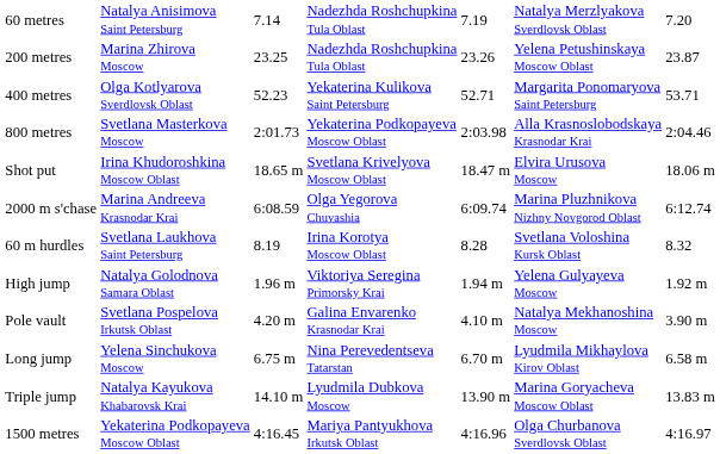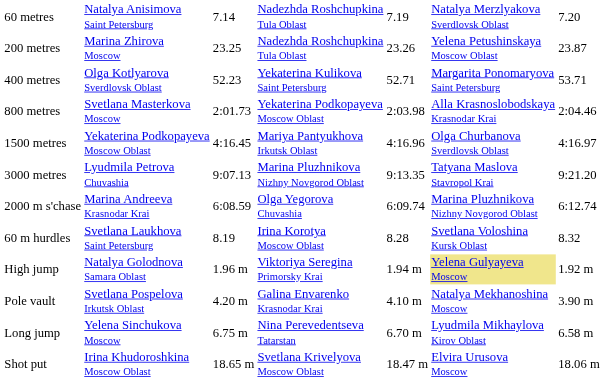 <table>
 <tr>
 <td>60 metres</td>
 <td><a href='#'>Natalya Anisimova</a><br><small><a href='#'>Saint Petersburg</a></small></td>
 <td>7.14</td>
 <td><a href='#'>Nadezhda Roshchupkina</a><br><small><a href='#'>Tula Oblast</a></small></td>
 <td>7.19</td>
 <td><a href='#'>Natalya Merzlyakova</a><br><small><a href='#'>Sverdlovsk Oblast</a></small></td>
 <td>7.20</td>
 </tr>
 <tr>
 <td>200 metres</td>
 <td><a href='#'>Marina Zhirova</a><br><small><a href='#'>Moscow</a></small></td>
 <td>23.25</td>
 <td><a href='#'>Nadezhda Roshchupkina</a><br><small><a href='#'>Tula Oblast</a></small></td>
 <td>23.26</td>
 <td><a href='#'>Yelena Petushinskaya</a><br><small><a href='#'>Moscow Oblast</a></small></td>
 <td>23.87</td>
 </tr>
 <tr>
 <td>400 metres</td>
 <td><a href='#'>Olga Kotlyarova</a><br><small><a href='#'>Sverdlovsk Oblast</a></small></td>
 <td>52.23</td>
 <td><a href='#'>Yekaterina Kulikova</a><br><small><a href='#'>Saint Petersburg</a></small></td>
 <td>52.71</td>
 <td><a href='#'>Margarita Ponomaryova</a><br><small><a href='#'>Saint Petersburg</a></small></td>
 <td>53.71</td>
 </tr>
 <tr>
 <td>800 metres</td>
 <td><a href='#'>Svetlana Masterkova</a><br><small><a href='#'>Moscow</a></small></td>
 <td>2:01.73</td>
 <td><a href='#'>Yekaterina Podkopayeva</a><br><small><a href='#'>Moscow Oblast</a></small></td>
 <td>2:03.98</td>
 <td><a href='#'>Alla Krasnoslobodskaya</a><br><small><a href='#'>Krasnodar Krai</a></small></td>
 <td>2:04.46</td>
 </tr>
 <tr>
-<td>Shot put</td>
-<td><a href='#'>Irina Khudoroshkina</a><br><small><a href='#'>Moscow Oblast</a></small></td>
-<td>18.65 m</td>
-<td><a href='#'>Svetlana Krivelyova</a><br><small><a href='#'>Moscow Oblast</a></small></td>
-<td>18.47 m</td>
-<td><a href='#'>Elvira Urusova</a><br><small><a href='#'>Moscow</a></small></td>
-<td>18.06 m</td>
+<td>1500 metres</td>
+<td><a href='#'>Yekaterina Podkopayeva</a><br><small><a href='#'>Moscow Oblast</a></small></td>
+<td>4:16.45</td>
+<td><a href='#'>Mariya Pantyukhova</a><br><small><a href='#'>Irkutsk Oblast</a></small></td>
+<td>4:16.96</td>
+<td><a href='#'>Olga Churbanova</a><br><small><a href='#'>Sverdlovsk Oblast</a></small></td>
+<td>4:16.97</td>
+</tr>
+<tr>
+<td>3000 metres</td>
+<td><a href='#'>Lyudmila Petrova</a><br><small><a href='#'>Chuvashia</a></small></td>
+<td>9:07.13</td>
+<td><a href='#'>Marina Pluzhnikova</a><br><small><a href='#'>Nizhny Novgorod Oblast</a></small></td>
+<td>9:13.35</td>
+<td><a href='#'>Tatyana Maslova</a><br><small><a href='#'>Stavropol Krai</a></small></td>
+<td>9:21.20</td>
 </tr>
 <tr>
 <td>2000 m s'chase</td>
 <td><a href='#'>Marina Andreeva</a><br><small><a href='#'>Krasnodar Krai</a></small></td>
 <td>6:08.59</td>
 <td><a href='#'>Olga Yegorova</a><br><small><a href='#'>Chuvashia</a></small></td>
 <td>6:09.74</td>
 <td><a href='#'>Marina Pluzhnikova</a><br><small><a href='#'>Nizhny Novgorod Oblast</a></small></td>
 <td>6:12.74</td>
 </tr>
 <tr>
 <td>60 m hurdles</td>
 <td><a href='#'>Svetlana Laukhova</a><br><small><a href='#'>Saint Petersburg</a></small></td>
 <td>8.19</td>
 <td><a href='#'>Irina Korotya</a><br><small><a href='#'>Moscow Oblast</a></small></td>
 <td>8.28</td>
 <td><a href='#'>Svetlana Voloshina</a><br><small><a href='#'>Kursk Oblast</a></small></td>
 <td>8.32</td>
 </tr>
 <tr>
 <td>High jump</td>
 <td><a href='#'>Natalya Golodnova</a><br><small><a href='#'>Samara Oblast</a></small></td>
 <td>1.96 m</td>
 <td><a href='#'>Viktoriya Seregina</a><br><small><a href='#'>Primorsky Krai</a></small></td>
 <td>1.94 m</td>
-<td><a href='#'>Yelena Gulyayeva</a><br><small><a href='#'>Moscow</a></small></td>
+<td style="background: khaki;"><a href='#'>Yelena Gulyayeva</a><br><small><a href='#'>Moscow</a></small></td>
 <td>1.92 m</td>
 </tr>
 <tr>
 <td>Pole vault</td>
 <td><a href='#'>Svetlana Pospelova</a><br><small><a href='#'>Irkutsk Oblast</a></small></td>
 <td>4.20 m</td>
 <td><a href='#'>Galina Envarenko</a><br><small><a href='#'>Krasnodar Krai</a></small></td>
 <td>4.10 m</td>
 <td><a href='#'>Natalya Mekhanoshina</a><br><small><a href='#'>Moscow</a></small></td>
 <td>3.90 m</td>
 </tr>
 <tr>
 <td>Long jump</td>
 <td><a href='#'>Yelena Sinchukova</a><br><small><a href='#'>Moscow</a></small></td>
 <td>6.75 m</td>
 <td><a href='#'>Nina Perevedentseva</a><br><small><a href='#'>Tatarstan</a></small></td>
 <td>6.70 m</td>
 <td><a href='#'>Lyudmila Mikhaylova</a><br><small><a href='#'>Kirov Oblast</a></small></td>
 <td>6.58 m</td>
 </tr>
 <tr>
-<td>Triple jump</td>
-<td><a href='#'>Natalya Kayukova</a><br><small><a href='#'>Khabarovsk Krai</a></small></td>
-<td>14.10 m</td>
-<td><a href='#'>Lyudmila Dubkova</a><br><small><a href='#'>Moscow</a></small></td>
-<td>13.90 m</td>
-<td><a href='#'>Marina Goryacheva</a><br><small><a href='#'>Moscow Oblast</a></small></td>
-<td>13.83 m</td>
-</tr>
-<tr>
-<td>1500 metres</td>
-<td><a href='#'>Yekaterina Podkopayeva</a><br><small><a href='#'>Moscow Oblast</a></small></td>
-<td>4:16.45</td>
-<td><a href='#'>Mariya Pantyukhova</a><br><small><a href='#'>Irkutsk Oblast</a></small></td>
-<td>4:16.96</td>
-<td><a href='#'>Olga Churbanova</a><br><small><a href='#'>Sverdlovsk Oblast</a></small></td>
-<td>4:16.97</td>
+<td>Shot put</td>
+<td><a href='#'>Irina Khudoroshkina</a><br><small><a href='#'>Moscow Oblast</a></small></td>
+<td>18.65 m</td>
+<td><a href='#'>Svetlana Krivelyova</a><br><small><a href='#'>Moscow Oblast</a></small></td>
+<td>18.47 m</td>
+<td><a href='#'>Elvira Urusova</a><br><small><a href='#'>Moscow</a></small></td>
+<td>18.06 m</td>
 </tr>
 </table>
